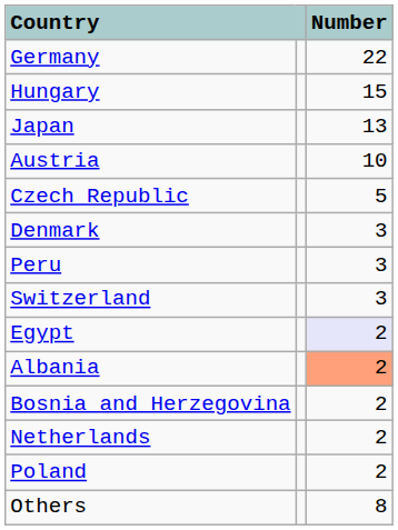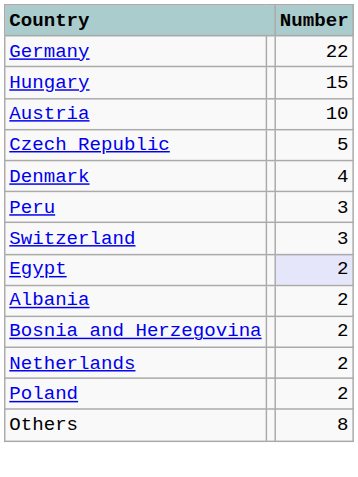 <table class="wikitable">
 <tr>
 <th style="text-align: left; background: #aacccc;" colspan="2">Country</th>
 <th style="text-align: left; background: #aacccc;">Number</th>
 </tr>
 <tr ---->
 <td><a href='#'>Germany</a></td>
 <td></td>
 <td align="right">22</td>
 </tr>
 <tr ---->
 <td><a href='#'>Hungary</a></td>
 <td></td>
 <td align="right">15</td>
 </tr>
 <tr ---->
-<td><a href='#'>Japan</a></td>
-<td></td>
-<td align="right">13</td>
-</tr>
-<tr ---->
 <td><a href='#'>Austria</a></td>
 <td></td>
 <td align="right">10</td>
 </tr>
 <tr ---->
 <td><a href='#'>Czech Republic</a></td>
 <td></td>
 <td align="right">5</td>
 </tr>
 <tr ---->
 <td><a href='#'>Denmark</a></td>
 <td></td>
-<td align="right">3</td>
+<td align="right">4</td>
 </tr>
 <tr ---->
 <td><a href='#'>Peru</a></td>
 <td></td>
 <td align="right">3</td>
 </tr>
 <tr ---->
 <td><a href='#'>Switzerland</a></td>
 <td></td>
 <td align="right">3</td>
 </tr>
 <tr ---->
 <td><a href='#'>Egypt</a></td>
 <td></td>
 <td align="right" style="background: lavender;">2</td>
 </tr>
 <tr ---->
 <td><a href='#'>Albania</a></td>
 <td></td>
-<td align="right" style="background: lightsalmon;">2</td>
+<td align="right">2</td>
 </tr>
 <tr ---->
 <td><a href='#'>Bosnia and Herzegovina</a></td>
 <td></td>
 <td align="right">2</td>
 </tr>
 <tr ---->
 <td><a href='#'>Netherlands</a></td>
 <td></td>
 <td align="right">2</td>
 </tr>
 <tr ---->
 <td><a href='#'>Poland</a></td>
 <td></td>
 <td align="right">2</td>
 </tr>
 <tr ---->
 <td>Others</td>
 <td></td>
 <td align="right">8</td>
 </tr>
 </table>
